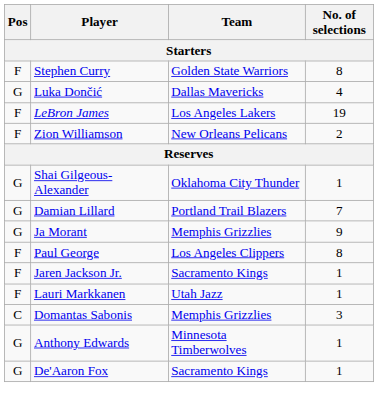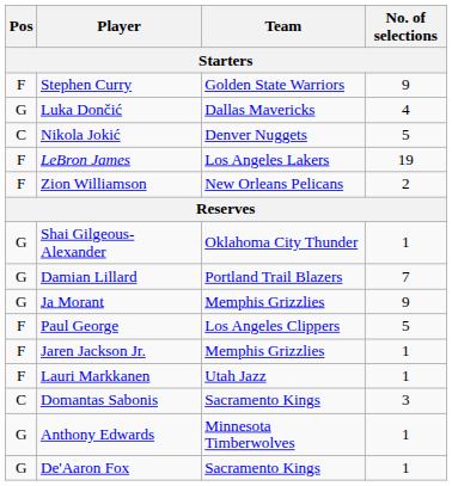 <table class="wikitable" style="text-align:center">
 <tr>
 <th scope="col" width="25px">Pos</th>
 <th scope="col" width="160px">Player</th>
 <th scope="col" width="160px">Team</th>
 <th scope="col" width="75px">No. of selections</th>
 </tr>
 <tr>
 <th scope="col" colspan="4">Starters</th>
 </tr>
 <tr>
 <td>F</td>
 <td style="text-align:left"><a href='#'>Stephen Curry</a></td>
 <td style="text-align:left"><a href='#'>Golden State Warriors</a></td>
-<td>8</td>
+<td>9</td>
 </tr>
 <tr>
 <td>G</td>
 <td style="text-align:left"><a href='#'>Luka Dončić</a></td>
 <td style="text-align:left"><a href='#'>Dallas Mavericks</a></td>
 <td>4</td>
+</tr>
+<tr>
+<td>C</td>
+<td style="text-align:left"><a href='#'>Nikola Jokić</a></td>
+<td style="text-align:left"><a href='#'>Denver Nuggets</a></td>
+<td>5</td>
 </tr>
 <tr>
 <td>F</td>
 <td style="text-align:left"><em><a href='#'>LeBron James</a></em></td>
 <td style="text-align:left"><a href='#'>Los Angeles Lakers</a></td>
 <td>19</td>
 </tr>
 <tr>
 <td>F</td>
 <td style="text-align:left"><a href='#'>Zion Williamson</a></td>
 <td style="text-align:left"><a href='#'>New Orleans Pelicans</a></td>
 <td>2</td>
 </tr>
 <tr>
 <th scope="col" colspan="4">Reserves</th>
 </tr>
 <tr>
 <td>G</td>
 <td style="text-align:left"><a href='#'>Shai Gilgeous-Alexander</a></td>
 <td style="text-align:left"><a href='#'>Oklahoma City Thunder</a></td>
 <td>1</td>
 </tr>
 <tr>
 <td>G</td>
 <td style="text-align:left"><a href='#'>Damian Lillard</a></td>
 <td style="text-align:left"><a href='#'>Portland Trail Blazers</a></td>
 <td>7</td>
 </tr>
 <tr>
 <td>G</td>
 <td style="text-align:left"><a href='#'>Ja Morant</a></td>
 <td style="text-align:left"><a href='#'>Memphis Grizzlies</a></td>
 <td>9</td>
 </tr>
 <tr>
 <td>F</td>
 <td style="text-align:left"><a href='#'>Paul George</a></td>
 <td style="text-align:left"><a href='#'>Los Angeles Clippers</a></td>
-<td>8</td>
+<td>5</td>
 </tr>
 <tr>
 <td>F</td>
 <td style="text-align:left"><a href='#'>Jaren Jackson Jr.</a></td>
-<td style="text-align:left"><a href='#'>Sacramento Kings</a></td>
+<td style="text-align:left"><a href='#'>Memphis Grizzlies</a></td>
 <td>1</td>
 </tr>
 <tr>
 <td>F</td>
 <td style="text-align:left"><a href='#'>Lauri Markkanen</a></td>
 <td style="text-align:left"><a href='#'>Utah Jazz</a></td>
 <td>1</td>
 </tr>
 <tr>
 <td>C</td>
 <td style="text-align:left"><a href='#'>Domantas Sabonis</a></td>
-<td style="text-align:left"><a href='#'>Memphis Grizzlies</a></td>
+<td style="text-align:left"><a href='#'>Sacramento Kings</a></td>
 <td>3</td>
 </tr>
 <tr>
 <td>G</td>
 <td style="text-align:left"><a href='#'>Anthony Edwards</a></td>
 <td style="text-align:left"><a href='#'>Minnesota Timberwolves</a></td>
 <td>1</td>
 </tr>
 <tr>
 <td>G</td>
 <td style="text-align:left"><a href='#'>De'Aaron Fox</a></td>
 <td style="text-align:left"><a href='#'>Sacramento Kings</a></td>
 <td>1</td>
 </tr>
 </table>
